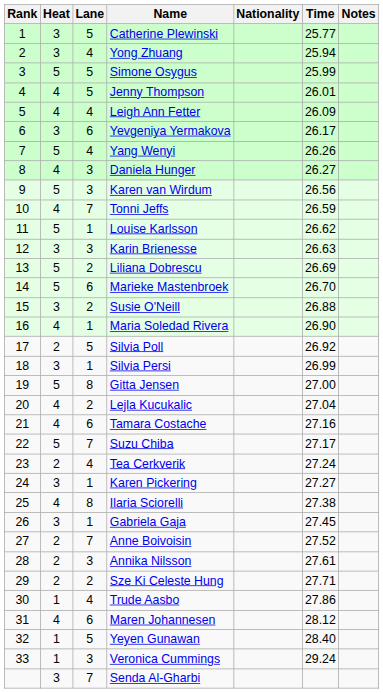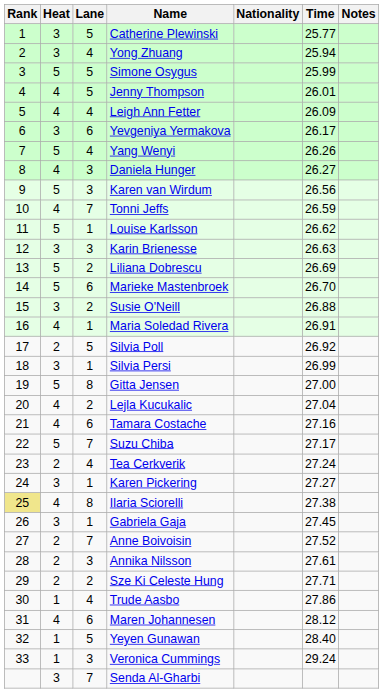 <table class="wikitable sortable" style="text-align:center">
 <tr>
 <th>Rank</th>
 <th>Heat</th>
 <th>Lane</th>
 <th>Name</th>
 <th>Nationality</th>
 <th>Time</th>
 <th>Notes</th>
 </tr>
 <tr bgcolor=ccffcc>
 <td>1</td>
 <td>3</td>
 <td>5</td>
 <td align=left><a href='#'>Catherine Plewinski</a></td>
 <td align=left></td>
 <td>25.77</td>
 <td></td>
 </tr>
 <tr bgcolor=ccffcc>
 <td>2</td>
 <td>3</td>
 <td>4</td>
 <td align=left><a href='#'>Yong Zhuang</a></td>
 <td align=left></td>
 <td>25.94</td>
 <td></td>
 </tr>
 <tr bgcolor=ccffcc>
 <td>3</td>
 <td>5</td>
 <td>5</td>
 <td align=left><a href='#'>Simone Osygus</a></td>
 <td align=left></td>
 <td>25.99</td>
 <td></td>
 </tr>
 <tr bgcolor=ccffcc>
 <td>4</td>
 <td>4</td>
 <td>5</td>
 <td align=left><a href='#'>Jenny Thompson</a></td>
 <td align=left></td>
 <td>26.01</td>
 <td></td>
 </tr>
 <tr bgcolor=ccffcc>
 <td>5</td>
 <td>4</td>
 <td>4</td>
 <td align=left><a href='#'>Leigh Ann Fetter</a></td>
 <td align=left></td>
 <td>26.09</td>
 <td></td>
 </tr>
 <tr bgcolor=ccffcc>
 <td>6</td>
 <td>3</td>
 <td>6</td>
 <td align=left><a href='#'>Yevgeniya Yermakova</a></td>
 <td align=left></td>
 <td>26.17</td>
 <td></td>
 </tr>
 <tr bgcolor=ccffcc>
 <td>7</td>
 <td>5</td>
 <td>4</td>
 <td align=left><a href='#'>Yang Wenyi</a></td>
 <td align=left></td>
 <td>26.26</td>
 <td></td>
 </tr>
 <tr bgcolor=ccffcc>
 <td>8</td>
 <td>4</td>
 <td>3</td>
 <td align=left><a href='#'>Daniela Hunger</a></td>
 <td align=left></td>
 <td>26.27</td>
 <td></td>
 </tr>
 <tr bgcolor=e5ffe5>
 <td>9</td>
 <td>5</td>
 <td>3</td>
 <td align=left><a href='#'>Karen van Wirdum</a></td>
 <td align=left></td>
 <td>26.56</td>
 <td></td>
 </tr>
 <tr bgcolor=e5ffe5>
 <td>10</td>
 <td>4</td>
 <td>7</td>
 <td align=left><a href='#'>Tonni Jeffs</a></td>
 <td align=left></td>
 <td>26.59</td>
 <td></td>
 </tr>
 <tr bgcolor=e5ffe5>
 <td>11</td>
 <td>5</td>
 <td>1</td>
 <td align=left><a href='#'>Louise Karlsson</a></td>
 <td align=left></td>
 <td>26.62</td>
 <td></td>
 </tr>
 <tr bgcolor=e5ffe5>
 <td>12</td>
 <td>3</td>
 <td>3</td>
 <td align=left><a href='#'>Karin Brienesse</a></td>
 <td align=left></td>
 <td>26.63</td>
 <td></td>
 </tr>
 <tr bgcolor=e5ffe5>
 <td>13</td>
 <td>5</td>
 <td>2</td>
 <td align=left><a href='#'>Liliana Dobrescu</a></td>
 <td align=left></td>
 <td>26.69</td>
 <td></td>
 </tr>
 <tr bgcolor=e5ffe5>
 <td>14</td>
 <td>5</td>
 <td>6</td>
 <td align=left><a href='#'>Marieke Mastenbroek</a></td>
 <td align=left></td>
 <td>26.70</td>
 <td></td>
 </tr>
 <tr bgcolor=e5ffe5>
 <td>15</td>
 <td>3</td>
 <td>2</td>
 <td align=left><a href='#'>Susie O'Neill</a></td>
 <td align=left></td>
 <td>26.88</td>
 <td></td>
 </tr>
 <tr bgcolor=e5ffe5>
 <td>16</td>
 <td>4</td>
 <td>1</td>
 <td align=left><a href='#'>Maria Soledad Rivera</a></td>
 <td align=left></td>
-<td>26.90</td>
+<td>26.91</td>
 <td></td>
 </tr>
 <tr>
 <td>17</td>
 <td>2</td>
 <td>5</td>
 <td align=left><a href='#'>Silvia Poll</a></td>
 <td align=left></td>
 <td>26.92</td>
 <td></td>
 </tr>
 <tr>
 <td>18</td>
 <td>3</td>
 <td>1</td>
 <td align=left><a href='#'>Silvia Persi</a></td>
 <td align=left></td>
 <td>26.99</td>
 <td></td>
 </tr>
 <tr>
 <td>19</td>
 <td>5</td>
 <td>8</td>
 <td align=left><a href='#'>Gitta Jensen</a></td>
 <td align=left></td>
 <td>27.00</td>
 <td></td>
 </tr>
 <tr>
 <td>20</td>
 <td>4</td>
 <td>2</td>
 <td align=left><a href='#'>Lejla Kucukalic</a></td>
 <td align=left></td>
 <td>27.04</td>
 <td></td>
 </tr>
 <tr>
 <td>21</td>
 <td>4</td>
 <td>6</td>
 <td align=left><a href='#'>Tamara Costache</a></td>
 <td align=left></td>
 <td>27.16</td>
 <td></td>
 </tr>
 <tr>
 <td>22</td>
 <td>5</td>
 <td>7</td>
 <td align=left><a href='#'>Suzu Chiba</a></td>
 <td align=left></td>
 <td>27.17</td>
 <td></td>
 </tr>
 <tr>
 <td>23</td>
 <td>2</td>
 <td>4</td>
 <td align=left><a href='#'>Tea Cerkverik</a></td>
 <td align=left></td>
 <td>27.24</td>
 <td></td>
 </tr>
 <tr>
 <td>24</td>
 <td>3</td>
 <td>1</td>
 <td align=left><a href='#'>Karen Pickering</a></td>
 <td align=left></td>
 <td>27.27</td>
 <td></td>
 </tr>
 <tr>
-<td>25</td>
+<td style="background: khaki;">25</td>
 <td>4</td>
 <td>8</td>
 <td align=left><a href='#'>Ilaria Sciorelli</a></td>
 <td align=left></td>
 <td>27.38</td>
 <td></td>
 </tr>
 <tr>
 <td>26</td>
 <td>3</td>
 <td>1</td>
 <td align=left><a href='#'>Gabriela Gaja</a></td>
 <td align=left></td>
 <td>27.45</td>
 <td></td>
 </tr>
 <tr>
 <td>27</td>
 <td>2</td>
 <td>7</td>
 <td align=left><a href='#'>Anne Boivoisin</a></td>
 <td align=left></td>
 <td>27.52</td>
 <td></td>
 </tr>
 <tr>
 <td>28</td>
 <td>2</td>
 <td>3</td>
 <td align=left><a href='#'>Annika Nilsson</a></td>
 <td align=left></td>
 <td>27.61</td>
 <td></td>
 </tr>
 <tr>
 <td>29</td>
 <td>2</td>
 <td>2</td>
 <td align=left><a href='#'>Sze Ki Celeste Hung</a></td>
 <td align=left></td>
 <td>27.71</td>
 <td></td>
 </tr>
 <tr>
 <td>30</td>
 <td>1</td>
 <td>4</td>
 <td align=left><a href='#'>Trude Aasbo</a></td>
 <td align=left></td>
 <td>27.86</td>
 <td></td>
 </tr>
 <tr>
 <td>31</td>
 <td>4</td>
 <td>6</td>
 <td align=left><a href='#'>Maren Johannesen</a></td>
 <td align=left></td>
 <td>28.12</td>
 <td></td>
 </tr>
 <tr>
 <td>32</td>
 <td>1</td>
 <td>5</td>
 <td align=left><a href='#'>Yeyen Gunawan</a></td>
 <td align=left></td>
 <td>28.40</td>
 <td></td>
 </tr>
 <tr>
 <td>33</td>
 <td>1</td>
 <td>3</td>
 <td align=left><a href='#'>Veronica Cummings</a></td>
 <td align=left></td>
 <td>29.24</td>
 <td></td>
 </tr>
 <tr>
 <td></td>
 <td>3</td>
 <td>7</td>
 <td align=left><a href='#'>Senda Al-Gharbi</a></td>
 <td align=left></td>
 <td></td>
 <td></td>
 </tr>
 </table>
